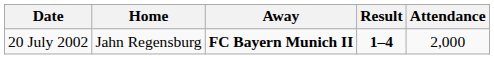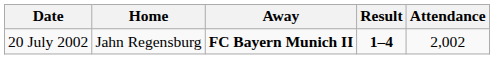 <table class="wikitable">
 <tr>
 <th>Date</th>
 <th>Home</th>
 <th>Away</th>
 <th>Result</th>
 <th>Attendance</th>
 </tr>
 <tr align="center">
 <td>20 July 2002</td>
 <td>Jahn Regensburg</td>
 <td><strong>FC Bayern Munich II</strong></td>
 <td><strong>1–4</strong></td>
-<td>2,000</td>
+<td>2,002</td>
 </tr>
 </table>
